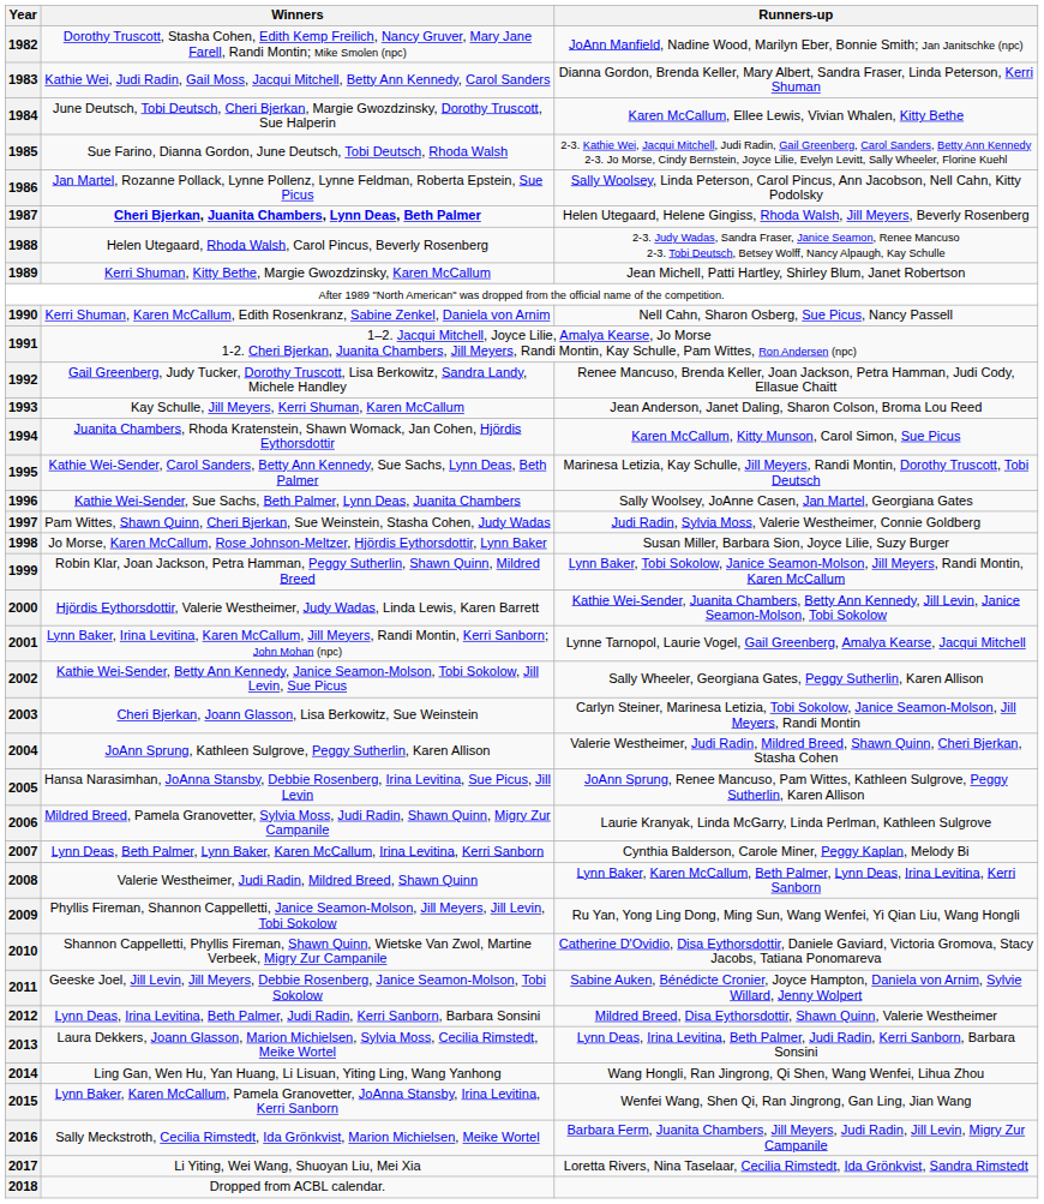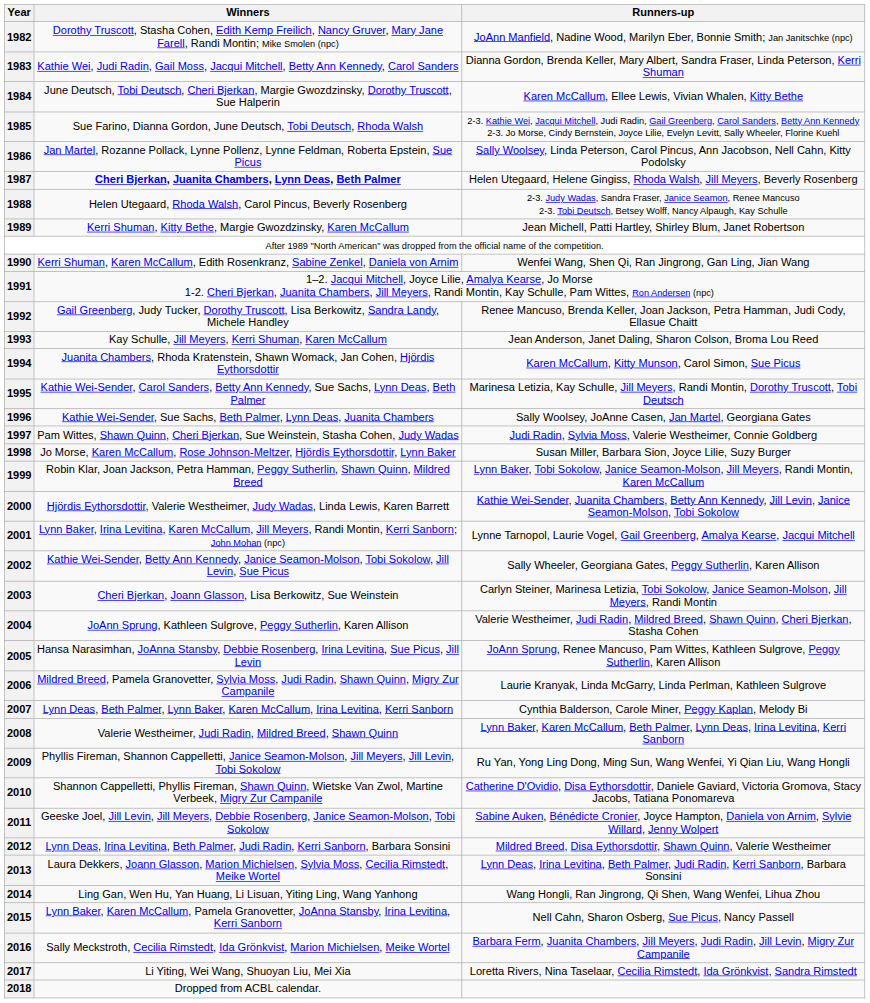 <table class="sortable wikitable" style="text-align:center">
 <tr>
 <th>Year</th>
 <th>Winners</th>
 <th>Runners-up</th>
 </tr>
 <tr>
 <th>1982</th>
 <td><a href='#'>Dorothy Truscott</a>, Stasha Cohen, <a href='#'>Edith Kemp Freilich</a>, <a href='#'>Nancy Gruver</a>, <a href='#'>Mary Jane Farell</a>, Randi Montin; <small>Mike Smolen (npc)</small></td>
 <td><a href='#'>JoAnn Manfield</a>, Nadine Wood, Marilyn Eber, Bonnie Smith; <small>Jan Janitschke (npc)</small></td>
 </tr>
 <tr>
 <th>1983</th>
 <td><a href='#'>Kathie Wei</a>, <a href='#'>Judi Radin</a>, <a href='#'>Gail Moss</a>, <a href='#'>Jacqui Mitchell</a>, <a href='#'>Betty Ann Kennedy</a>, <a href='#'>Carol Sanders</a></td>
 <td>Dianna Gordon, Brenda Keller, Mary Albert, Sandra Fraser, Linda Peterson, <a href='#'>Kerri Shuman</a></td>
 </tr>
 <tr>
 <th>1984</th>
 <td>June Deutsch, <a href='#'>Tobi Deutsch</a>, <a href='#'>Cheri Bjerkan</a>, Margie Gwozdzinsky, <a href='#'>Dorothy Truscott</a>, Sue Halperin</td>
 <td><a href='#'>Karen McCallum</a>, Ellee Lewis, Vivian Whalen, <a href='#'>Kitty Bethe</a></td>
 </tr>
 <tr>
 <th>1985</th>
 <td>Sue Farino, Dianna Gordon, June Deutsch, <a href='#'>Tobi Deutsch</a>, <a href='#'>Rhoda Walsh</a></td>
 <td><small>2-3. <a href='#'>Kathie Wei</a>, <a href='#'>Jacqui Mitchell</a>, Judi Radin, <a href='#'>Gail Greenberg</a>, <a href='#'>Carol Sanders</a>, <a href='#'>Betty Ann Kennedy</a> <br>2-3. Jo Morse, Cindy Bernstein, Joyce Lilie, Evelyn Levitt, Sally Wheeler, Florine Kuehl</small></td>
 </tr>
 <tr>
 <th>1986</th>
 <td><a href='#'>Jan Martel</a>, Rozanne Pollack, Lynne Pollenz, Lynne Feldman, Roberta Epstein, <a href='#'>Sue Picus</a></td>
 <td><a href='#'>Sally Woolsey</a>, Linda Peterson, Carol Pincus, Ann Jacobson, Nell Cahn, Kitty Podolsky</td>
 </tr>
 <tr>
 <th>1987</th>
 <td><strong><a href='#'>Cheri Bjerkan</a>, <a href='#'>Juanita Chambers</a>, <a href='#'>Lynn Deas</a>, <a href='#'>Beth Palmer</a></strong></td>
 <td>Helen Utegaard, Helene Gingiss, <a href='#'>Rhoda Walsh</a>, <a href='#'>Jill Meyers</a>, Beverly Rosenberg</td>
 </tr>
 <tr>
 <th>1988</th>
 <td>Helen Utegaard, <a href='#'>Rhoda Walsh</a>, Carol Pincus, Beverly Rosenberg</td>
 <td><small>2-3. <a href='#'>Judy Wadas</a>, Sandra Fraser, <a href='#'>Janice Seamon</a>, Renee Mancuso <br>2-3. <a href='#'>Tobi Deutsch</a>, Betsey Wolff, Nancy Alpaugh, Kay Schulle</small></td>
 </tr>
 <tr>
 <th>1989</th>
 <td><a href='#'>Kerri Shuman</a>, <a href='#'>Kitty Bethe</a>, Margie Gwozdzinsky, <a href='#'>Karen McCallum</a></td>
 <td>Jean Michell, Patti Hartley, Shirley Blum, Janet Robertson</td>
 </tr>
 <tr>
 <td colspan=3 bgcolor=FFFFFF><small>After 1989 "North American" was dropped from the official name of the competition.</small> </td>
 </tr>
 <tr>
 <th>1990</th>
 <td><a href='#'>Kerri Shuman</a>, <a href='#'>Karen McCallum</a>, Edith Rosenkranz, <a href='#'>Sabine Zenkel</a>, <a href='#'>Daniela von Arnim</a></td>
-<td>Nell Cahn, Sharon Osberg, <a href='#'>Sue Picus</a>, Nancy Passell</td>
+<td>Wenfei Wang, Shen Qi, Ran Jingrong, Gan Ling, Jian Wang</td>
 </tr>
 <tr>
 <th>1991</th>
 <td colspan=2>1–2. <a href='#'>Jacqui Mitchell</a>, Joyce Lilie, <a href='#'>Amalya Kearse</a>, Jo Morse <br>1-2. <a href='#'>Cheri Bjerkan</a>, <a href='#'>Juanita Chambers</a>, <a href='#'>Jill Meyers</a>, Randi Montin, Kay Schulle, Pam Wittes, <small><a href='#'>Ron Andersen</a> (npc)</small></td>
 </tr>
 <tr>
 <th>1992</th>
 <td><a href='#'>Gail Greenberg</a>, Judy Tucker, <a href='#'>Dorothy Truscott</a>, Lisa Berkowitz, <a href='#'>Sandra Landy</a>, Michele Handley</td>
 <td>Renee Mancuso, Brenda Keller, Joan Jackson, Petra Hamman, Judi Cody, Ellasue Chaitt</td>
 </tr>
 <tr>
 <th>1993</th>
 <td>Kay Schulle, <a href='#'>Jill Meyers</a>, <a href='#'>Kerri Shuman</a>, <a href='#'>Karen McCallum</a></td>
 <td>Jean Anderson, Janet Daling, Sharon Colson, Broma Lou Reed</td>
 </tr>
 <tr>
 <th>1994</th>
 <td><a href='#'>Juanita Chambers</a>, Rhoda Kratenstein, Shawn Womack, Jan Cohen, <a href='#'>Hjördis Eythorsdottir</a></td>
 <td><a href='#'>Karen McCallum</a>, <a href='#'>Kitty Munson</a>, Carol Simon, <a href='#'>Sue Picus</a></td>
 </tr>
 <tr>
 <th>1995</th>
 <td><a href='#'>Kathie Wei-Sender</a>, <a href='#'>Carol Sanders</a>, <a href='#'>Betty Ann Kennedy</a>, Sue Sachs, <a href='#'>Lynn Deas</a>, <a href='#'>Beth Palmer</a></td>
 <td>Marinesa Letizia, Kay Schulle, <a href='#'>Jill Meyers</a>, Randi Montin, <a href='#'>Dorothy Truscott</a>, <a href='#'>Tobi Deutsch</a></td>
 </tr>
 <tr>
 <th>1996</th>
 <td><a href='#'>Kathie Wei-Sender</a>, Sue Sachs, <a href='#'>Beth Palmer</a>, <a href='#'>Lynn Deas</a>, <a href='#'>Juanita Chambers</a></td>
 <td>Sally Woolsey, JoAnne Casen, <a href='#'>Jan Martel</a>, Georgiana Gates</td>
 </tr>
 <tr>
 <th>1997</th>
 <td>Pam Wittes, <a href='#'>Shawn Quinn</a>, <a href='#'>Cheri Bjerkan</a>, Sue Weinstein, Stasha Cohen, <a href='#'>Judy Wadas</a></td>
 <td><a href='#'>Judi Radin</a>, <a href='#'>Sylvia Moss</a>, Valerie Westheimer, Connie Goldberg</td>
 </tr>
 <tr>
 <th>1998</th>
 <td>Jo Morse, <a href='#'>Karen McCallum</a>, <a href='#'>Rose Johnson-Meltzer</a>, <a href='#'>Hjördis Eythorsdottir</a>, <a href='#'>Lynn Baker</a></td>
 <td>Susan Miller, Barbara Sion, Joyce Lilie, Suzy Burger</td>
 </tr>
 <tr>
 <th>1999</th>
 <td>Robin Klar, Joan Jackson, Petra Hamman, <a href='#'>Peggy Sutherlin</a>, <a href='#'>Shawn Quinn</a>, <a href='#'>Mildred Breed</a></td>
 <td><a href='#'>Lynn Baker</a>, <a href='#'>Tobi Sokolow</a>, <a href='#'>Janice Seamon-Molson</a>, <a href='#'>Jill Meyers</a>, Randi Montin, <a href='#'>Karen McCallum</a></td>
 </tr>
 <tr>
 <th>2000</th>
 <td><a href='#'>Hjördis Eythorsdottir</a>, Valerie Westheimer, <a href='#'>Judy Wadas</a>, Linda Lewis, Karen Barrett</td>
 <td><a href='#'>Kathie Wei-Sender</a>, <a href='#'>Juanita Chambers</a>, <a href='#'>Betty Ann Kennedy</a>, <a href='#'>Jill Levin</a>, <a href='#'>Janice Seamon-Molson</a>, <a href='#'>Tobi Sokolow</a></td>
 </tr>
 <tr>
 <th>2001</th>
 <td><a href='#'>Lynn Baker</a>, <a href='#'>Irina Levitina</a>, <a href='#'>Karen McCallum</a>, <a href='#'>Jill Meyers</a>, Randi Montin, <a href='#'>Kerri Sanborn</a>; <small><a href='#'>John Mohan</a> (npc)</small></td>
 <td>Lynne Tarnopol, Laurie Vogel, <a href='#'>Gail Greenberg</a>, <a href='#'>Amalya Kearse</a>, <a href='#'>Jacqui Mitchell</a></td>
 </tr>
 <tr>
 <th>2002</th>
 <td><a href='#'>Kathie Wei-Sender</a>, <a href='#'>Betty Ann Kennedy</a>, <a href='#'>Janice Seamon-Molson</a>, <a href='#'>Tobi Sokolow</a>, <a href='#'>Jill Levin</a>, <a href='#'>Sue Picus</a></td>
 <td>Sally Wheeler, Georgiana Gates, <a href='#'>Peggy Sutherlin</a>, Karen Allison</td>
 </tr>
 <tr>
 <th>2003</th>
 <td><a href='#'>Cheri Bjerkan</a>, <a href='#'>Joann Glasson</a>, Lisa Berkowitz, Sue Weinstein</td>
 <td>Carlyn Steiner, Marinesa Letizia, <a href='#'>Tobi Sokolow</a>, <a href='#'>Janice Seamon-Molson</a>, <a href='#'>Jill Meyers</a>, Randi Montin</td>
 </tr>
 <tr>
 <th>2004</th>
 <td><a href='#'>JoAnn Sprung</a>, Kathleen Sulgrove, <a href='#'>Peggy Sutherlin</a>, Karen Allison</td>
 <td>Valerie Westheimer, <a href='#'>Judi Radin</a>, <a href='#'>Mildred Breed</a>, <a href='#'>Shawn Quinn</a>, <a href='#'>Cheri Bjerkan</a>, Stasha Cohen</td>
 </tr>
 <tr>
 <th>2005</th>
 <td>Hansa Narasimhan, <a href='#'>JoAnna Stansby</a>, <a href='#'>Debbie Rosenberg</a>, <a href='#'>Irina Levitina</a>, <a href='#'>Sue Picus</a>, <a href='#'>Jill Levin</a></td>
 <td><a href='#'>JoAnn Sprung</a>, Renee Mancuso, Pam Wittes, Kathleen Sulgrove, <a href='#'>Peggy Sutherlin</a>, Karen Allison</td>
 </tr>
 <tr>
 <th>2006</th>
 <td><a href='#'>Mildred Breed</a>, Pamela Granovetter, <a href='#'>Sylvia Moss</a>, <a href='#'>Judi Radin</a>, <a href='#'>Shawn Quinn</a>, <a href='#'>Migry Zur Campanile</a></td>
 <td>Laurie Kranyak, Linda McGarry, Linda Perlman, Kathleen Sulgrove</td>
 </tr>
 <tr>
 <th>2007</th>
 <td><a href='#'>Lynn Deas</a>, <a href='#'>Beth Palmer</a>, <a href='#'>Lynn Baker</a>, <a href='#'>Karen McCallum</a>, <a href='#'>Irina Levitina</a>, <a href='#'>Kerri Sanborn</a></td>
 <td>Cynthia Balderson, Carole Miner, <a href='#'>Peggy Kaplan</a>, Melody Bi</td>
 </tr>
 <tr>
 <th>2008</th>
 <td>Valerie Westheimer, <a href='#'>Judi Radin</a>, <a href='#'>Mildred Breed</a>, <a href='#'>Shawn Quinn</a></td>
 <td><a href='#'>Lynn Baker</a>, <a href='#'>Karen McCallum</a>, <a href='#'>Beth Palmer</a>, <a href='#'>Lynn Deas</a>, <a href='#'>Irina Levitina</a>, <a href='#'>Kerri Sanborn</a></td>
 </tr>
 <tr>
 <th>2009</th>
 <td>Phyllis Fireman, Shannon Cappelletti, <a href='#'>Janice Seamon-Molson</a>, <a href='#'>Jill Meyers</a>, <a href='#'>Jill Levin</a>, <a href='#'>Tobi Sokolow</a></td>
 <td>Ru Yan, Yong Ling Dong, Ming Sun, Wang Wenfei, Yi Qian Liu, Wang Hongli</td>
 </tr>
 <tr>
 <th>2010</th>
 <td>Shannon Cappelletti, Phyllis Fireman, <a href='#'>Shawn Quinn</a>, Wietske Van Zwol, Martine Verbeek, <a href='#'>Migry Zur Campanile</a></td>
 <td><a href='#'>Catherine D'Ovidio</a>, <a href='#'>Disa Eythorsdottir</a>, Daniele Gaviard, Victoria Gromova, Stacy Jacobs, Tatiana Ponomareva</td>
 </tr>
 <tr>
 <th>2011</th>
 <td>Geeske Joel, <a href='#'>Jill Levin</a>, <a href='#'>Jill Meyers</a>, <a href='#'>Debbie Rosenberg</a>, <a href='#'>Janice Seamon-Molson</a>, <a href='#'>Tobi Sokolow</a></td>
 <td><a href='#'>Sabine Auken</a>, <a href='#'>Bénédicte Cronier</a>, Joyce Hampton, <a href='#'>Daniela von Arnim</a>, <a href='#'>Sylvie Willard</a>, <a href='#'>Jenny Wolpert</a></td>
 </tr>
 <tr>
 <th>2012</th>
 <td><a href='#'>Lynn Deas</a>, <a href='#'>Irina Levitina</a>, <a href='#'>Beth Palmer</a>, <a href='#'>Judi Radin</a>, <a href='#'>Kerri Sanborn</a>, Barbara Sonsini</td>
 <td><a href='#'>Mildred Breed</a>, <a href='#'>Disa Eythorsdottir</a>, <a href='#'>Shawn Quinn</a>, Valerie Westheimer</td>
 </tr>
 <tr>
 <th>2013</th>
 <td>Laura Dekkers, <a href='#'>Joann Glasson</a>, <a href='#'>Marion Michielsen</a>, <a href='#'>Sylvia Moss</a>, <a href='#'>Cecilia Rimstedt</a>, <a href='#'>Meike Wortel</a></td>
 <td><a href='#'>Lynn Deas</a>, <a href='#'>Irina Levitina</a>, <a href='#'>Beth Palmer</a>, <a href='#'>Judi Radin</a>, <a href='#'>Kerri Sanborn</a>, Barbara Sonsini</td>
 </tr>
 <tr>
 <th>2014</th>
 <td>Ling Gan, Wen Hu, Yan Huang, Li Lisuan, Yiting Ling, Wang Yanhong</td>
 <td>Wang Hongli, Ran Jingrong, Qi Shen, Wang Wenfei, Lihua Zhou</td>
 </tr>
 <tr>
 <th>2015</th>
 <td><a href='#'>Lynn Baker</a>, <a href='#'>Karen McCallum</a>, Pamela Granovetter, <a href='#'>JoAnna Stansby</a>, <a href='#'>Irina Levitina</a>, <a href='#'>Kerri Sanborn</a></td>
-<td>Wenfei Wang, Shen Qi, Ran Jingrong, Gan Ling, Jian Wang</td>
+<td>Nell Cahn, Sharon Osberg, <a href='#'>Sue Picus</a>, Nancy Passell</td>
 </tr>
 <tr>
 <th>2016</th>
 <td>Sally Meckstroth, <a href='#'>Cecilia Rimstedt</a>, <a href='#'>Ida Grönkvist</a>, <a href='#'>Marion Michielsen</a>, <a href='#'>Meike Wortel</a></td>
 <td><a href='#'>Barbara Ferm</a>, <a href='#'>Juanita Chambers</a>, <a href='#'>Jill Meyers</a>, <a href='#'>Judi Radin</a>, <a href='#'>Jill Levin</a>, <a href='#'>Migry Zur Campanile</a></td>
 </tr>
 <tr>
 <th>2017</th>
 <td>Li Yiting, Wei Wang, Shuoyan Liu, Mei Xia</td>
 <td>Loretta Rivers, Nina Taselaar, <a href='#'>Cecilia Rimstedt</a>, <a href='#'>Ida Grönkvist</a>, <a href='#'>Sandra Rimstedt</a></td>
 </tr>
 <tr>
 <th>2018</th>
 <td>Dropped from ACBL calendar.</td>
 <td></td>
 </tr>
 </table>
